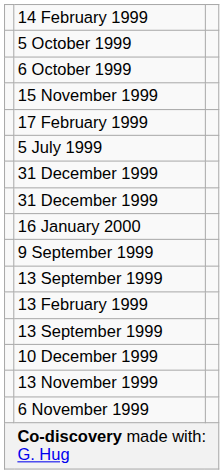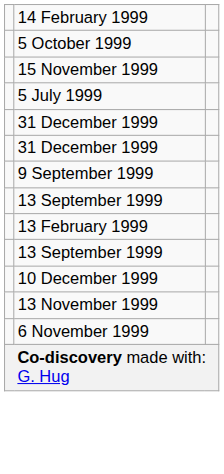 <table class="wikitable" 89%; 1.65em !important;>
 <tr>
 <td></td>
 <td>14 February 1999</td>
 <td> </td>
 </tr>
 <tr>
 <td></td>
 <td>5 October 1999</td>
 <td> </td>
 </tr>
 <tr>
 <td></td>
-<td>6 October 1999</td>
-<td> </td>
-</tr>
-<tr>
-<td></td>
 <td>15 November 1999</td>
-<td> </td>
-</tr>
-<tr>
-<td></td>
-<td>17 February 1999</td>
 <td> </td>
 </tr>
 <tr>
 <td></td>
 <td>5 July 1999</td>
 <td> </td>
 </tr>
 <tr>
 <td></td>
 <td>31 December 1999</td>
 <td> </td>
 </tr>
 <tr>
 <td></td>
 <td>31 December 1999</td>
-<td> </td>
-</tr>
-<tr>
-<td></td>
-<td>16 January 2000</td>
 <td> </td>
 </tr>
 <tr>
 <td></td>
 <td>9 September 1999</td>
 <td> </td>
 </tr>
 <tr>
 <td></td>
 <td>13 September 1999</td>
 <td> </td>
 </tr>
 <tr>
 <td></td>
 <td>13 February 1999</td>
 <td> </td>
 </tr>
 <tr>
 <td></td>
 <td>13 September 1999</td>
 <td> </td>
 </tr>
 <tr>
 <td></td>
 <td>10 December 1999</td>
 <td> </td>
 </tr>
 <tr>
 <td></td>
 <td>13 November 1999</td>
 <td> </td>
 </tr>
 <tr>
 <td></td>
 <td>6 November 1999</td>
 <td> </td>
 </tr>
 <tr>
 <th colspan=3 style="font-weight: normal; text-align: left; padding: 4px 12px;"><strong>Co-discovery</strong> made with:<br> <a href='#'>G. Hug</a></th>
 </tr>
 </table>
